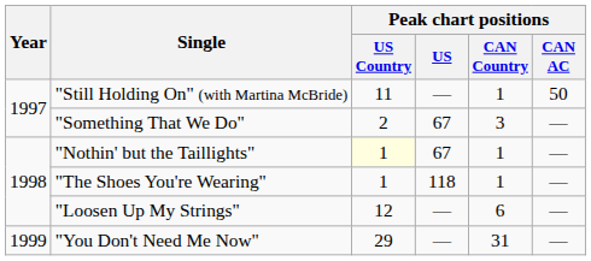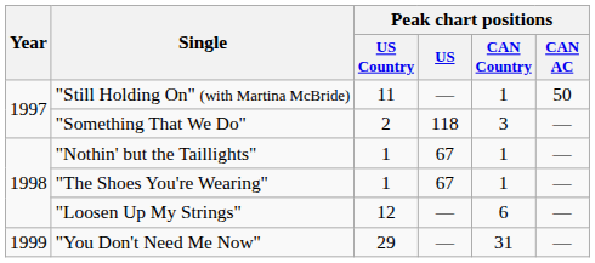 <table class="wikitable" style="text-align:center;">
 <tr>
 <th rowspan="2">Year</th>
 <th rowspan="2">Single</th>
 <th colspan="4">Peak chart positions</th>
 </tr>
 <tr style="font-size:smaller;">
 <th width="40"><a href='#'>US Country</a></th>
 <th width="40"><a href='#'>US</a></th>
 <th width="40"><a href='#'>CAN Country</a></th>
 <th width="40"><a href='#'>CAN AC</a></th>
 </tr>
 <tr>
 <td rowspan="2">1997</td>
 <td align="left">"Still Holding On" <small>(with Martina McBride)</small></td>
 <td>11</td>
 <td>—</td>
 <td>1</td>
 <td>50</td>
 </tr>
 <tr>
 <td align="left">"Something That We Do"</td>
 <td>2</td>
-<td>67</td>
+<td>118</td>
 <td>3</td>
 <td>—</td>
 </tr>
 <tr>
 <td rowspan="3">1998</td>
 <td align="left">"Nothin' but the Taillights"</td>
-<td style="background: lightyellow;">1</td>
+<td>1</td>
 <td>67</td>
 <td>1</td>
 <td>—</td>
 </tr>
 <tr>
 <td align="left">"The Shoes You're Wearing"</td>
 <td>1</td>
-<td>118</td>
+<td>67</td>
 <td>1</td>
 <td>—</td>
 </tr>
 <tr>
 <td align="left">"Loosen Up My Strings"</td>
 <td>12</td>
 <td>—</td>
 <td>6</td>
 <td>—</td>
 </tr>
 <tr>
 <td>1999</td>
 <td align="left">"You Don't Need Me Now"</td>
 <td>29</td>
 <td>—</td>
 <td>31</td>
 <td>—</td>
 </tr>
 </table>
